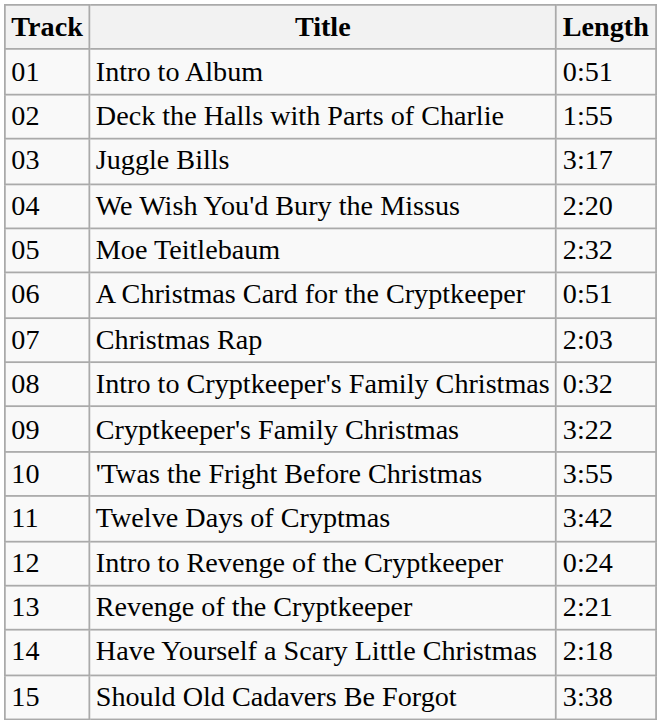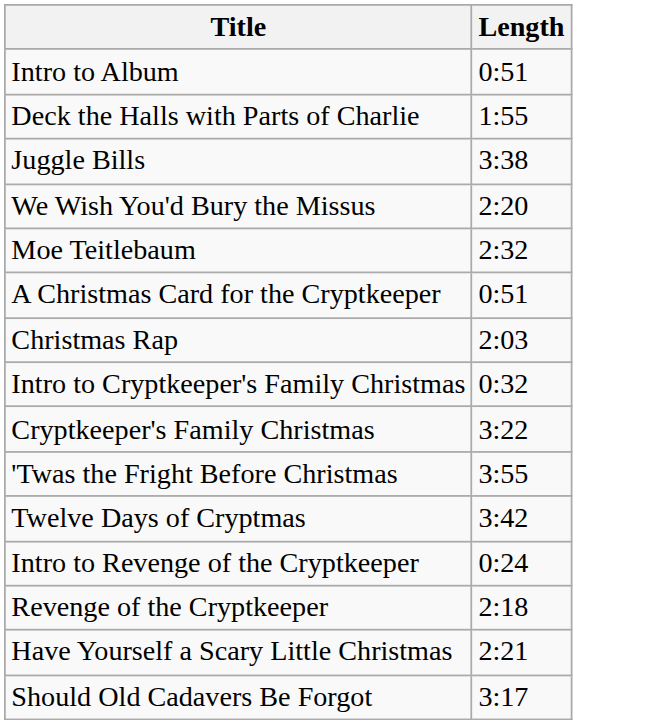 <table class="wikitable">
 <tr>
-<th>Track</th>
 <th>Title</th>
 <th>Length</th>
 </tr>
 <tr>
-<td>01</td>
 <td>Intro to Album</td>
 <td>0:51</td>
 </tr>
 <tr>
-<td>02</td>
 <td>Deck the Halls with Parts of Charlie</td>
 <td>1:55</td>
 </tr>
 <tr>
-<td>03</td>
 <td>Juggle Bills</td>
-<td>3:17</td>
+<td>3:38</td>
 </tr>
 <tr>
-<td>04</td>
 <td>We Wish You'd Bury the Missus</td>
 <td>2:20</td>
 </tr>
 <tr>
-<td>05</td>
 <td>Moe Teitlebaum</td>
 <td>2:32</td>
 </tr>
 <tr>
-<td>06</td>
 <td>A Christmas Card for the Cryptkeeper</td>
 <td>0:51</td>
 </tr>
 <tr>
-<td>07</td>
 <td>Christmas Rap</td>
 <td>2:03</td>
 </tr>
 <tr>
-<td>08</td>
 <td>Intro to Cryptkeeper's Family Christmas</td>
 <td>0:32</td>
 </tr>
 <tr>
-<td>09</td>
 <td>Cryptkeeper's Family Christmas</td>
 <td>3:22</td>
 </tr>
 <tr>
-<td>10</td>
 <td>'Twas the Fright Before Christmas</td>
 <td>3:55</td>
 </tr>
 <tr>
-<td>11</td>
 <td>Twelve Days of Cryptmas</td>
 <td>3:42</td>
 </tr>
 <tr>
-<td>12</td>
 <td>Intro to Revenge of the Cryptkeeper</td>
 <td>0:24</td>
 </tr>
 <tr>
-<td>13</td>
 <td>Revenge of the Cryptkeeper</td>
+<td>2:18</td>
+</tr>
+<tr>
+<td>Have Yourself a Scary Little Christmas</td>
 <td>2:21</td>
 </tr>
 <tr>
-<td>14</td>
-<td>Have Yourself a Scary Little Christmas</td>
-<td>2:18</td>
-</tr>
-<tr>
-<td>15</td>
 <td>Should Old Cadavers Be Forgot</td>
-<td>3:38</td>
+<td>3:17</td>
 </tr>
 </table>
